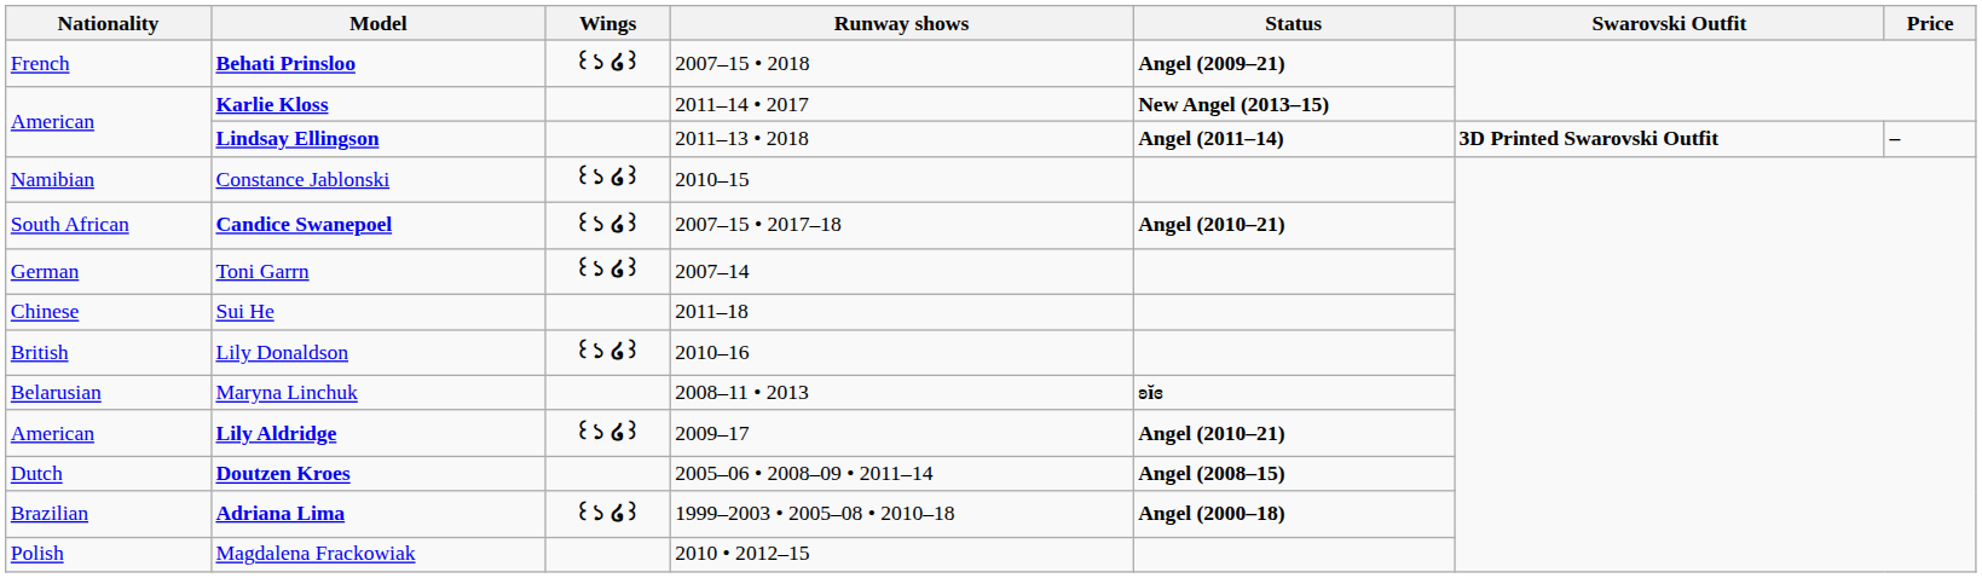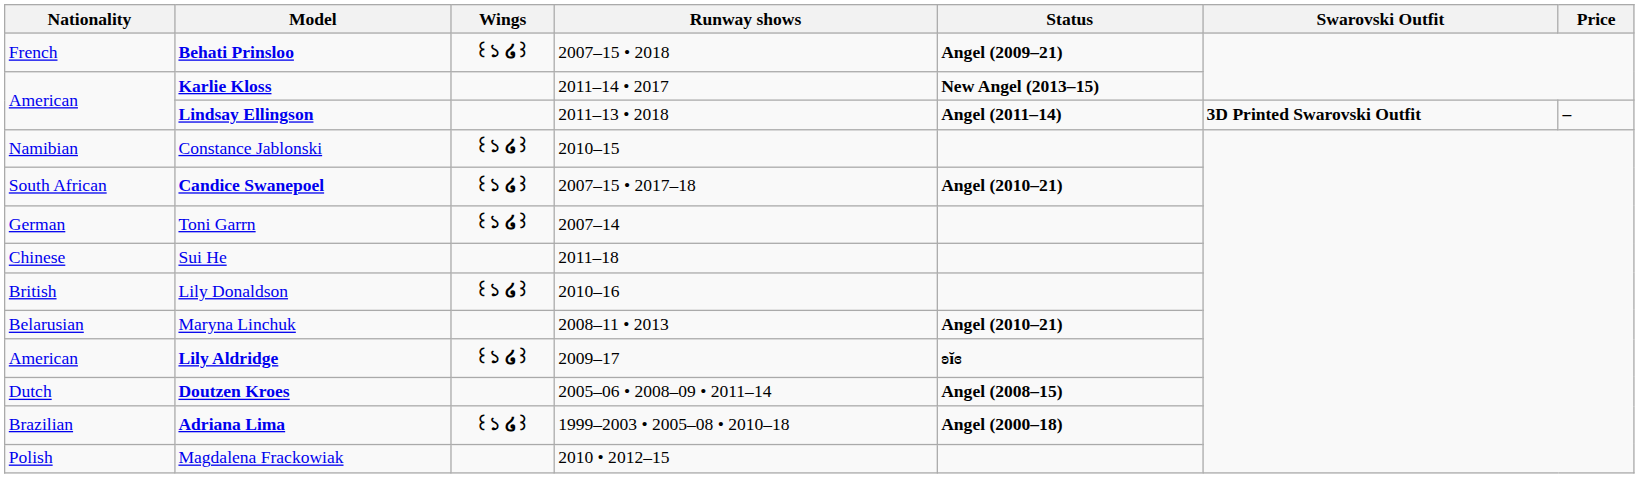 <table class="sortable wikitable"  style="font-size:85%; width:100%;">
 <tr>
 <th style="text-align:center;">Nationality</th>
 <th style="text-align:center;">Model</th>
 <th style="text-align:center;">Wings</th>
 <th style="text-align:center;">Runway shows</th>
 <th style="text-align:center;">Status</th>
 <th>Swarovski Outfit</th>
 <th>Price</th>
 </tr>
 <tr>
 <td> <a href='#'>French</a></td>
 <td><strong><a href='#'>Behati Prinsloo</a></strong></td>
 <td align="center"><strong>꒰১ ໒꒱</strong></td>
 <td>2007–15 • 2018</td>
 <td><strong> Angel (2009–21)</strong></td>
 <td colspan="2" rowspan="2"></td>
 </tr>
 <tr>
 <td rowspan="2"> <a href='#'>American</a></td>
 <td><strong><a href='#'>Karlie Kloss</a></strong></td>
 <td></td>
 <td>2011–14 • 2017</td>
 <td><strong>New  Angel (2013–15)</strong></td>
 </tr>
 <tr>
 <td><strong><a href='#'>Lindsay Ellingson</a></strong></td>
 <td align="center"></td>
 <td>2011–13 • 2018</td>
 <td><strong> Angel (2011–14)</strong></td>
 <td><strong>3D Printed Swarovski Outfit</strong></td>
 <td><strong>–</strong></td>
 </tr>
 <tr>
 <td> <a href='#'>Namibian</a></td>
 <td><a href='#'>Constance Jablonski</a></td>
 <td align="center"><strong>꒰১ ໒꒱</strong></td>
 <td>2010–15</td>
 <td></td>
 <td colspan="2" rowspan="10"></td>
 </tr>
 <tr>
 <td> <a href='#'>South African</a></td>
 <td><strong><a href='#'>Candice Swanepoel</a></strong></td>
 <td align="center"><strong>꒰১ ໒꒱</strong></td>
 <td>2007–15 • 2017–18</td>
 <td><strong> Angel (2010–21)</strong></td>
 </tr>
 <tr>
 <td> <a href='#'>German</a></td>
 <td><a href='#'>Toni Garrn</a></td>
 <td align="center"><strong>꒰১ ໒꒱</strong></td>
 <td>2007–14</td>
 <td></td>
 </tr>
 <tr>
 <td> <a href='#'>Chinese</a></td>
 <td><a href='#'>Sui He</a></td>
 <td></td>
 <td>2011–18</td>
 <td></td>
 </tr>
 <tr>
 <td> <a href='#'>British</a></td>
 <td><a href='#'>Lily Donaldson</a></td>
 <td align="center"><strong>꒰১ ໒꒱</strong></td>
 <td>2010–16</td>
 <td></td>
 </tr>
 <tr>
 <td> <a href='#'>Belarusian</a></td>
 <td><a href='#'>Maryna Linchuk</a></td>
 <td></td>
 <td>2008–11 • 2013</td>
-<td><strong>ʚĭɞ</strong></td>
+<td><strong> Angel (2010–21)</strong></td>
 </tr>
 <tr>
 <td> <a href='#'>American</a></td>
 <td><strong><a href='#'>Lily Aldridge</a></strong></td>
 <td align="center"><strong>꒰১ ໒꒱</strong></td>
 <td>2009–17</td>
-<td><strong> Angel (2010–21)</strong></td>
+<td><strong>ʚĭɞ</strong></td>
 </tr>
 <tr>
 <td> <a href='#'>Dutch</a></td>
 <td><strong><a href='#'>Doutzen Kroes</a></strong></td>
 <td></td>
 <td>2005–06 • 2008–09 • 2011–14</td>
 <td><strong> Angel (2008–15)</strong></td>
 </tr>
 <tr>
 <td> <a href='#'>Brazilian</a></td>
 <td><strong><a href='#'>Adriana Lima</a></strong></td>
 <td align="center"><strong>꒰১ ໒꒱</strong></td>
 <td>1999–2003 • 2005–08 • 2010–18</td>
 <td><strong> Angel (2000–18)</strong></td>
 </tr>
 <tr>
 <td> <a href='#'>Polish</a></td>
 <td><a href='#'>Magdalena Frackowiak</a></td>
 <td></td>
 <td>2010 • 2012–15</td>
 <td></td>
 </tr>
 </table>
